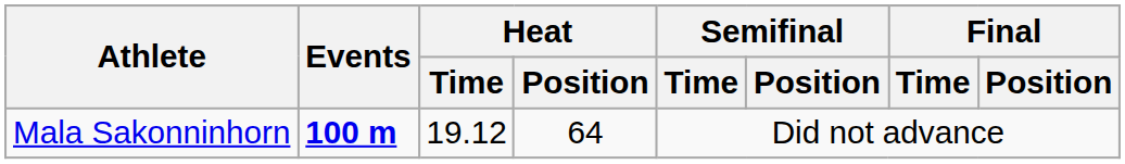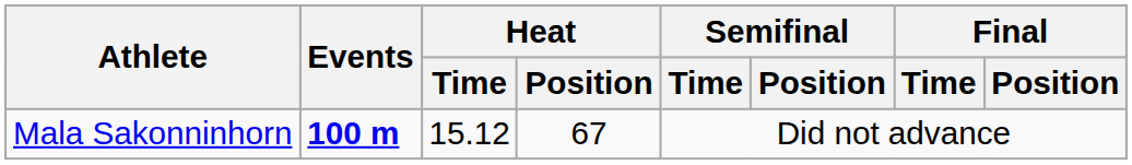 <table class=wikitable style="font-size:90%">
 <tr>
 <th rowspan="2">Athlete</th>
 <th rowspan="2">Events</th>
 <th colspan="2">Heat</th>
 <th colspan="2">Semifinal</th>
 <th colspan="2">Final</th>
 </tr>
 <tr>
 <th>Time</th>
 <th>Position</th>
 <th>Time</th>
 <th>Position</th>
 <th>Time</th>
 <th>Position</th>
 </tr>
 <tr>
 <td><a href='#'>Mala Sakonninhorn</a></td>
 <td><strong><a href='#'>100 m</a></strong></td>
-<td align=center>19.12</td>
-<td align=center>64</td>
+<td align=center>15.12</td>
+<td align=center>67</td>
 <td align=center colspan="4">Did not advance</td>
 </tr>
 </table>
